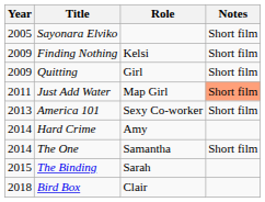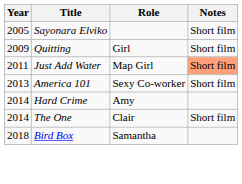 <table class="wikitable sortable">
 <tr>
 <th>Year</th>
 <th>Title</th>
 <th>Role</th>
 <th class="unsortable">Notes</th>
 </tr>
 <tr>
 <td>2005</td>
 <td><em>Sayonara Elviko</em></td>
 <td></td>
-<td>Short film</td>
-</tr>
-<tr>
-<td>2009</td>
-<td><em>Finding Nothing</em></td>
-<td>Kelsi</td>
 <td>Short film</td>
 </tr>
 <tr>
 <td>2009</td>
 <td><em>Quitting</em></td>
 <td>Girl</td>
 <td>Short film</td>
 </tr>
 <tr>
 <td>2011</td>
 <td><em>Just Add Water</em></td>
 <td>Map Girl</td>
 <td style="background: lightsalmon;">Short film</td>
 </tr>
 <tr>
 <td>2013</td>
 <td><em>America 101</em></td>
 <td>Sexy Co-worker</td>
 <td>Short film</td>
 </tr>
 <tr>
 <td>2014</td>
 <td><em>Hard Crime</em></td>
 <td>Amy</td>
 <td></td>
 </tr>
 <tr>
 <td>2014</td>
 <td><em>The One</em></td>
-<td>Samantha</td>
+<td>Clair</td>
 <td>Short film</td>
-</tr>
-<tr>
-<td>2015</td>
-<td><em><a href='#'>The Binding</a></em></td>
-<td>Sarah</td>
-<td></td>
 </tr>
 <tr>
 <td>2018</td>
 <td><em><a href='#'>Bird Box</a></em></td>
-<td>Clair</td>
+<td>Samantha</td>
 <td></td>
 </tr>
 </table>
